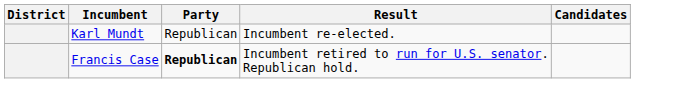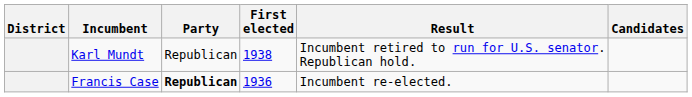 <table class=wikitable>
 <tr valign=bottom>
 <th>District</th>
 <th>Incumbent</th>
 <th>Party</th>
+<th>First<br>elected</th>
 <th>Result</th>
 <th>Candidates</th>
 </tr>
 <tr>
 <th></th>
 <td><a href='#'>Karl Mundt</a></td>
 <td>Republican</td>
-<td>Incumbent re-elected.</td>
+<td><a href='#'>1938</a></td>
+<td>Incumbent retired to <a href='#'>run for U.S. senator</a>.<br>Republican hold.</td>
 <td nowrap></td>
 </tr>
 <tr>
 <th></th>
 <td><a href='#'>Francis Case</a></td>
 <td><strong>Republican</strong></td>
-<td>Incumbent retired to <a href='#'>run for U.S. senator</a>.<br>Republican hold.</td>
+<td><a href='#'>1936</a></td>
+<td>Incumbent re-elected.</td>
 <td nowrap></td>
 </tr>
 </table>
